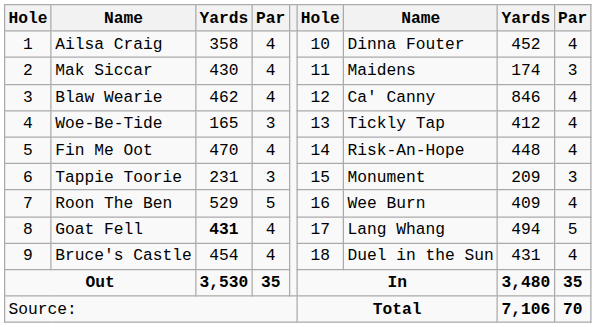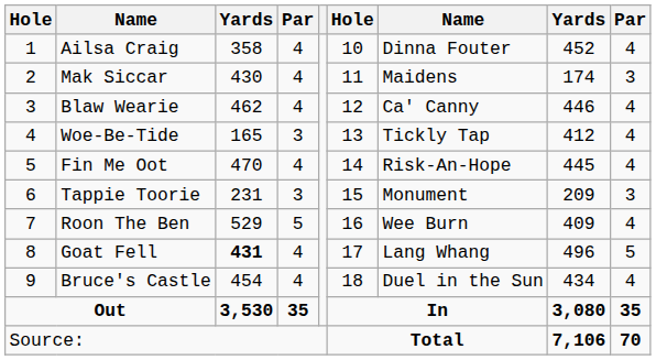 <table class=wikitable>
 <tr>
 <th>Hole</th>
 <th>Name</th>
 <th>Yards</th>
 <th>Par</th>
 <th></th>
 <th>Hole</th>
 <th>Name</th>
 <th>Yards</th>
 <th>Par</th>
 </tr>
 <tr>
 <td align=center>1</td>
 <td>Ailsa Craig</td>
 <td align=center>358</td>
 <td align="center">4</td>
 <td rowspan=10></td>
 <td align=center>10</td>
 <td>Dinna Fouter</td>
 <td align=center>452</td>
 <td align="center">4</td>
 </tr>
 <tr>
 <td align=center>2</td>
 <td>Mak Siccar</td>
 <td align=center>430</td>
 <td align="center">4</td>
 <td align=center>11</td>
 <td>Maidens</td>
 <td align=center>174</td>
 <td align="center">3</td>
 </tr>
 <tr>
 <td align=center>3</td>
 <td>Blaw Wearie</td>
 <td align=center>462</td>
 <td align="center">4</td>
 <td align=center>12</td>
 <td>Ca' Canny</td>
-<td align=center>846</td>
+<td align=center>446</td>
 <td align="center">4</td>
 </tr>
 <tr>
 <td align=center>4</td>
 <td>Woe-Be-Tide</td>
 <td align=center>165</td>
 <td align="center">3</td>
 <td align=center>13</td>
 <td>Tickly Tap</td>
 <td align=center>412</td>
 <td align="center">4</td>
 </tr>
 <tr>
 <td align=center>5</td>
 <td>Fin Me Oot</td>
 <td align=center>470</td>
 <td align="center">4</td>
 <td align=center>14</td>
 <td>Risk-An-Hope</td>
-<td align=center>448</td>
+<td align=center>445</td>
 <td align="center">4</td>
 </tr>
 <tr>
 <td align=center>6</td>
 <td>Tappie Toorie</td>
 <td align=center>231</td>
 <td align=center>3</td>
 <td align=center>15</td>
 <td>Monument</td>
 <td align=center>209</td>
 <td align="center">3</td>
 </tr>
 <tr>
 <td align=center>7</td>
 <td>Roon The Ben</td>
 <td align=center>529</td>
 <td align="center">5</td>
 <td align=center>16</td>
 <td>Wee Burn</td>
 <td align=center>409</td>
 <td align="center">4</td>
 </tr>
 <tr>
 <td align=center>8</td>
 <td>Goat Fell</td>
 <td align=center><strong>431</strong></td>
 <td align="center">4</td>
 <td align=center>17</td>
 <td>Lang Whang</td>
-<td align=center>494</td>
+<td align=center>496</td>
 <td align="center">5</td>
 </tr>
 <tr>
 <td align=center>9</td>
 <td>Bruce's Castle</td>
 <td align=center>454</td>
 <td align="center">4</td>
 <td align=center>18</td>
 <td>Duel in the Sun</td>
-<td align=center>431</td>
+<td align=center>434</td>
 <td align="center">4</td>
 </tr>
 <tr>
 <td colspan=2 align=center><strong>Out</strong></td>
 <td align=center><strong>3,530</strong></td>
 <td align=center><strong>35</strong></td>
 <td colspan=2 align=center><strong>In</strong></td>
-<td align=center><strong>3,480</strong></td>
+<td align=center><strong>3,080</strong></td>
 <td align=center><strong>35</strong></td>
 </tr>
 <tr>
 <td colspan=5>Source:</td>
 <td colspan="2" align="center"><strong>Total</strong></td>
 <td align=center><strong>7,106</strong></td>
 <td align=center><strong>70</strong></td>
 </tr>
 </table>
